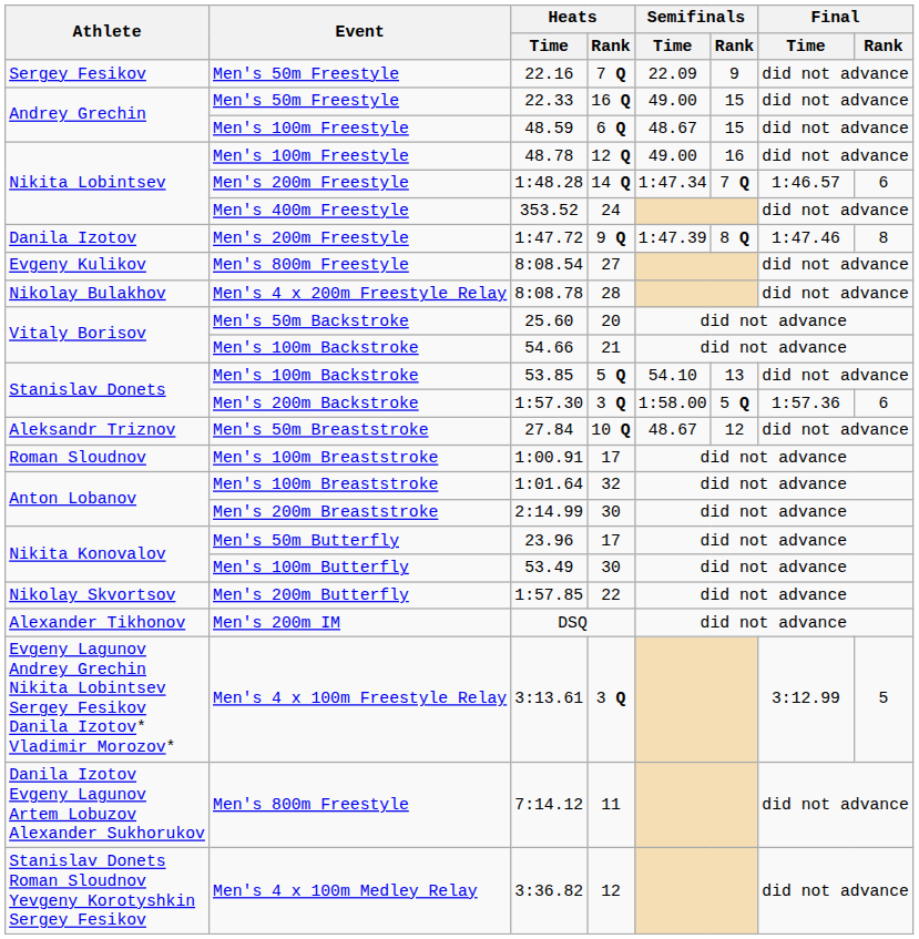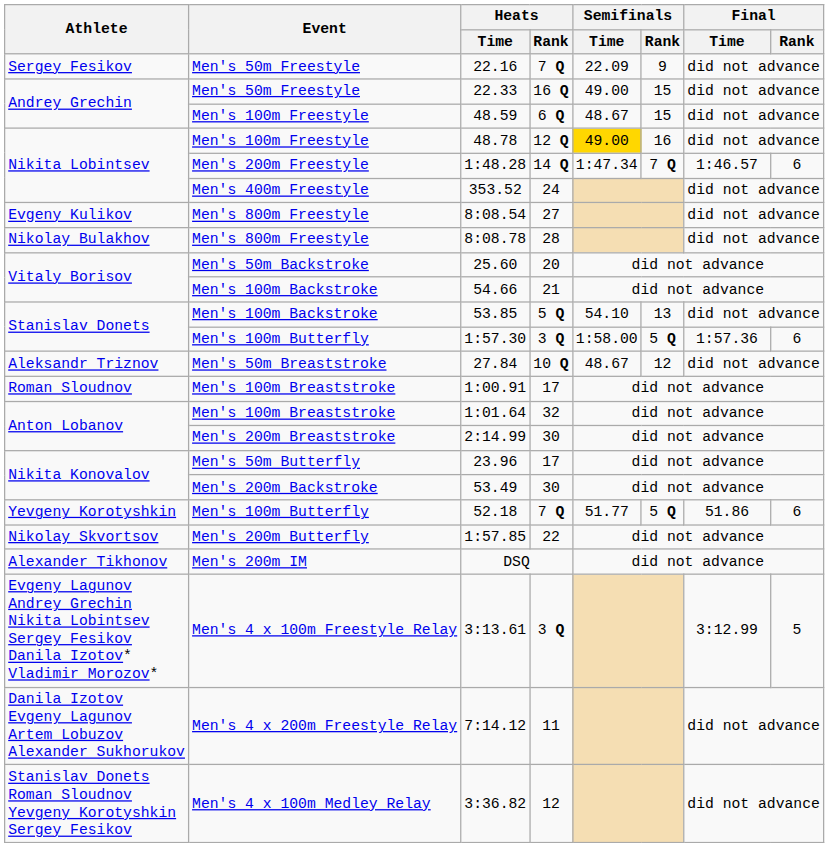 <table class=wikitable style="font-size:90%">
 <tr>
 <th rowspan="2">Athlete</th>
 <th rowspan="2">Event</th>
 <th colspan="2">Heats</th>
 <th colspan="2">Semifinals</th>
 <th colspan="2">Final</th>
 </tr>
 <tr>
 <th>Time</th>
 <th>Rank</th>
 <th>Time</th>
 <th>Rank</th>
 <th>Time</th>
 <th>Rank</th>
 </tr>
 <tr>
 <td rowspan="1"><a href='#'>Sergey Fesikov</a></td>
 <td><a href='#'>Men's 50m Freestyle</a></td>
 <td align=center>22.16</td>
 <td align=center>7 <strong>Q</strong></td>
 <td align=center>22.09</td>
 <td align=center>9</td>
 <td align=center colspan=2>did not advance</td>
 </tr>
 <tr>
 <td rowspan="2"><a href='#'>Andrey Grechin</a></td>
 <td><a href='#'>Men's 50m Freestyle</a></td>
 <td align=center>22.33</td>
 <td align=center>16 <strong>Q</strong></td>
 <td align=center>49.00</td>
 <td align=center>15</td>
 <td align=center colspan=2>did not advance</td>
 </tr>
 <tr>
 <td><a href='#'>Men's 100m Freestyle</a></td>
 <td align=center>48.59</td>
 <td align=center>6 <strong>Q</strong></td>
 <td align=center>48.67</td>
 <td align=center>15</td>
 <td align=center colspan=2>did not advance</td>
 </tr>
 <tr>
 <td rowspan=3><a href='#'>Nikita Lobintsev</a></td>
 <td><a href='#'>Men's 100m Freestyle</a></td>
 <td align=center>48.78</td>
 <td align=center>12 <strong>Q</strong></td>
-<td align=center>49.00</td>
+<td align=center style="background: gold;">49.00</td>
 <td align=center>16</td>
 <td align=center colspan=2>did not advance</td>
 </tr>
 <tr>
 <td><a href='#'>Men's 200m Freestyle</a></td>
 <td align=center>1:48.28</td>
 <td align=center>14 <strong>Q</strong></td>
 <td align=center>1:47.34</td>
 <td align=center>7 <strong>Q</strong></td>
 <td align=center>1:46.57</td>
 <td align=center>6</td>
 </tr>
 <tr>
 <td><a href='#'>Men's 400m Freestyle</a></td>
 <td align=center>353.52</td>
 <td align=center>24</td>
 <td colspan= 2 bgcolor="wheat"></td>
 <td align=center colspan=2>did not advance</td>
 </tr>
 <tr>
-<td rowspan="1"><a href='#'>Danila Izotov</a></td>
-<td><a href='#'>Men's 200m Freestyle</a></td>
-<td align=center>1:47.72</td>
-<td align=center>9 <strong>Q</strong></td>
-<td align=center>1:47.39</td>
-<td align=center>8 <strong>Q</strong></td>
-<td align=center>1:47.46</td>
-<td align=center>8</td>
-</tr>
-<tr>
 <td rowspan="1"><a href='#'>Evgeny Kulikov</a></td>
 <td><a href='#'>Men's 800m Freestyle</a></td>
 <td align=center>8:08.54</td>
 <td align=center>27</td>
 <td colspan= 2 bgcolor="wheat"></td>
 <td align=center colspan=2>did not advance</td>
 </tr>
 <tr>
 <td rowspan="1"><a href='#'>Nikolay Bulakhov</a></td>
-<td><a href='#'>Men's 4 x 200m Freestyle Relay</a></td>
+<td><a href='#'>Men's 800m Freestyle</a></td>
 <td align=center>8:08.78</td>
 <td align=center>28</td>
 <td colspan= 2 bgcolor="wheat"></td>
 <td align=center colspan=2>did not advance</td>
 </tr>
 <tr>
 <td rowspan="2"><a href='#'>Vitaly Borisov</a></td>
 <td><a href='#'>Men's 50m Backstroke</a></td>
 <td align=center>25.60</td>
 <td align=center>20</td>
 <td align=center colspan=4>did not advance</td>
 </tr>
 <tr>
 <td><a href='#'>Men's 100m Backstroke</a></td>
 <td align=center>54.66</td>
 <td align=center>21</td>
 <td align=center colspan=4>did not advance</td>
 </tr>
 <tr>
 <td rowspan="2"><a href='#'>Stanislav Donets</a></td>
 <td><a href='#'>Men's 100m Backstroke</a></td>
 <td align=center>53.85</td>
 <td align=center>5 <strong>Q</strong></td>
 <td align=center>54.10</td>
 <td align=center>13</td>
 <td align=center colspan=2>did not advance</td>
 </tr>
 <tr>
-<td><a href='#'>Men's 200m Backstroke</a></td>
+<td><a href='#'>Men's 100m Butterfly</a></td>
 <td align=center>1:57.30</td>
 <td align=center>3 <strong>Q</strong></td>
 <td align=center>1:58.00</td>
 <td align=center>5 <strong>Q</strong></td>
 <td align=center>1:57.36</td>
 <td align=center>6</td>
 </tr>
 <tr>
 <td rowspan="1"><a href='#'>Aleksandr Triznov</a></td>
 <td><a href='#'>Men's 50m Breaststroke</a></td>
 <td align=center>27.84</td>
 <td align=center>10 <strong>Q</strong></td>
 <td align=center>48.67</td>
 <td align=center>12</td>
 <td align=center colspan=2>did not advance</td>
 </tr>
 <tr>
 <td rowspan="1"><a href='#'>Roman Sloudnov</a></td>
 <td><a href='#'>Men's 100m Breaststroke</a></td>
 <td align=center>1:00.91</td>
 <td align=center>17</td>
 <td align=center colspan=4>did not advance</td>
 </tr>
 <tr>
 <td rowspan="2"><a href='#'>Anton Lobanov</a></td>
 <td><a href='#'>Men's 100m Breaststroke</a></td>
 <td align=center>1:01.64</td>
 <td align=center>32</td>
 <td align=center colspan=4>did not advance</td>
 </tr>
 <tr>
 <td><a href='#'>Men's 200m Breaststroke</a></td>
 <td align=center>2:14.99</td>
 <td align=center>30</td>
 <td align=center colspan=4>did not advance</td>
 </tr>
 <tr>
 <td rowspan=2><a href='#'>Nikita Konovalov</a></td>
 <td><a href='#'>Men's 50m Butterfly</a></td>
 <td align=center>23.96</td>
 <td align=center>17</td>
 <td align=center colspan=4>did not advance</td>
 </tr>
 <tr>
-<td><a href='#'>Men's 100m Butterfly</a></td>
+<td><a href='#'>Men's 200m Backstroke</a></td>
 <td align=center>53.49</td>
 <td align=center>30</td>
 <td align=center colspan=4>did not advance</td>
+</tr>
+<tr>
+<td rowspan="1"><a href='#'>Yevgeny Korotyshkin</a></td>
+<td><a href='#'>Men's 100m Butterfly</a></td>
+<td align=center>52.18</td>
+<td align=center>7 <strong>Q</strong></td>
+<td align=center>51.77</td>
+<td align=center>5 <strong>Q</strong></td>
+<td align=center>51.86</td>
+<td align=center>6</td>
 </tr>
 <tr>
 <td rowspan="1"><a href='#'>Nikolay Skvortsov</a></td>
 <td><a href='#'>Men's 200m Butterfly</a></td>
 <td align=center>1:57.85</td>
 <td align=center>22</td>
 <td align=center colspan=4>did not advance</td>
 </tr>
 <tr>
 <td rowspan="1"><a href='#'>Alexander Tikhonov</a></td>
 <td><a href='#'>Men's 200m IM</a></td>
 <td align=center colspan=2>DSQ</td>
 <td align=center colspan=4>did not advance</td>
 </tr>
 <tr>
 <td rowspan="1"><a href='#'>Evgeny Lagunov</a><br><a href='#'>Andrey Grechin</a><br><a href='#'>Nikita Lobintsev</a><br><a href='#'>Sergey Fesikov</a><br><a href='#'>Danila Izotov</a>*<br><a href='#'>Vladimir Morozov</a>*</td>
 <td><a href='#'>Men's 4 x 100m Freestyle Relay</a></td>
 <td align=center>3:13.61</td>
 <td align=center>3 <strong>Q</strong></td>
 <td colspan= 2 bgcolor="wheat"></td>
 <td align=center>3:12.99</td>
 <td align=center>5</td>
 </tr>
 <tr>
 <td rowspan="1"><a href='#'>Danila Izotov</a><br><a href='#'>Evgeny Lagunov</a><br><a href='#'>Artem Lobuzov</a><br><a href='#'>Alexander Sukhorukov</a></td>
-<td><a href='#'>Men's 800m Freestyle</a></td>
+<td><a href='#'>Men's 4 x 200m Freestyle Relay</a></td>
 <td align=center>7:14.12</td>
 <td align=center>11</td>
 <td colspan= 2 bgcolor="wheat"></td>
 <td align=center colspan=2>did not advance</td>
 </tr>
 <tr>
 <td rowspan="1"><a href='#'>Stanislav Donets</a><br><a href='#'>Roman Sloudnov</a><br><a href='#'>Yevgeny Korotyshkin</a><br><a href='#'>Sergey Fesikov</a></td>
 <td><a href='#'>Men's 4 x 100m Medley Relay</a></td>
 <td align=center>3:36.82</td>
 <td align=center>12</td>
 <td colspan= 2 bgcolor="wheat"></td>
 <td align=center colspan=2>did not advance</td>
 </tr>
 </table>
